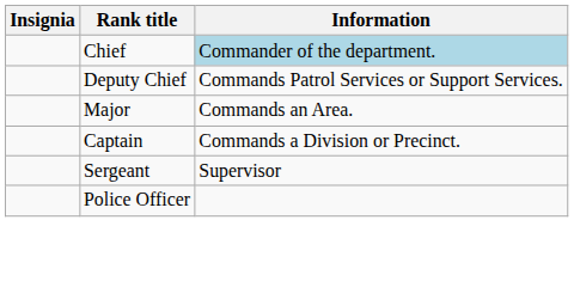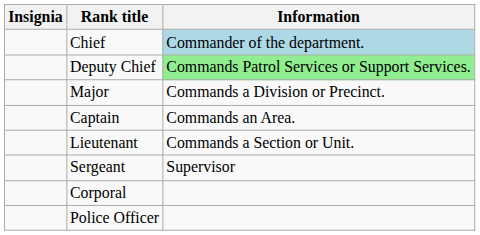 <table class="wikitable">
 <tr>
 <th>Insignia</th>
 <th>Rank title</th>
 <th>Information</th>
 </tr>
 <tr>
 <td></td>
 <td>Chief</td>
 <td style="background: lightblue;">Commander of the department.</td>
 </tr>
 <tr>
 <td></td>
 <td>Deputy Chief</td>
-<td>Commands Patrol Services or Support Services.</td>
+<td style="background: lightgreen;">Commands Patrol Services or Support Services.</td>
 </tr>
 <tr>
 <td></td>
 <td>Major</td>
+<td>Commands a Division or Precinct.</td>
+</tr>
+<tr>
+<td></td>
+<td>Captain</td>
 <td>Commands an Area.</td>
 </tr>
 <tr>
 <td></td>
-<td>Captain</td>
-<td>Commands a Division or Precinct.</td>
+<td>Lieutenant</td>
+<td>Commands a Section or Unit.</td>
 </tr>
 <tr>
 <td></td>
 <td>Sergeant</td>
 <td>Supervisor</td>
 </tr>
 <tr>
 <td></td>
+<td>Corporal</td>
+<td></td>
+</tr>
+<tr>
+<td></td>
 <td>Police Officer</td>
 <td></td>
 </tr>
 </table>
